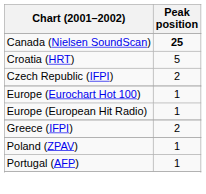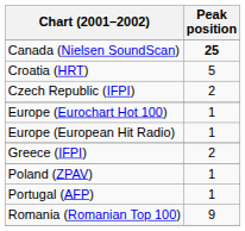 <table class="wikitable sortable">
 <tr>
 <th>Chart (2001–2002)</th>
 <th>Peak<br>position</th>
 </tr>
 <tr>
 </tr>
 <tr>
 </tr>
 <tr>
 </tr>
 <tr>
 </tr>
 <tr>
 <td>Canada (<a href='#'>Nielsen SoundScan</a>)</td>
 <td align="center"><strong>25</strong></td>
 </tr>
 <tr>
 <td>Croatia (<a href='#'>HRT</a>)</td>
 <td align="center">5</td>
 </tr>
 <tr>
 <td>Czech Republic (<a href='#'>IFPI</a>)</td>
 <td align="center">2</td>
 </tr>
 <tr>
 </tr>
 <tr>
 <td>Europe (<a href='#'>Eurochart Hot 100</a>)</td>
 <td align="center">1</td>
 </tr>
 <tr>
 <td>Europe (European Hit Radio)</td>
 <td align="center">1</td>
 </tr>
 <tr>
 </tr>
 <tr>
 </tr>
 <tr>
 <td>Greece (<a href='#'>IFPI</a>)</td>
 <td align="center">2</td>
 </tr>
 <tr>
 </tr>
 <tr>
 </tr>
 <tr>
 </tr>
 <tr>
 </tr>
 <tr>
 </tr>
 <tr>
 </tr>
 <tr>
 <td>Poland (<a href='#'>ZPAV</a>)</td>
 <td align="center">1</td>
 </tr>
 <tr>
 <td>Portugal (<a href='#'>AFP</a>)</td>
 <td align="center">1</td>
 </tr>
 <tr>
+<td>Romania (<a href='#'>Romanian Top 100</a>)</td>
+<td align="center">9</td>
+</tr>
+<tr>
 </tr>
 <tr>
 </tr>
 <tr>
 </tr>
 <tr>
 </tr>
 <tr>
 </tr>
 </table>
